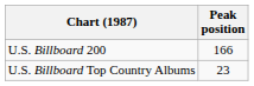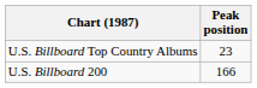 <table class="wikitable">
 <tr>
 <th>Chart (1987)</th>
 <th>Peak<br>position</th>
 </tr>
 <tr>
+<td>U.S. <em>Billboard</em> Top Country Albums</td>
+<td align="center">23</td>
+</tr>
+<tr>
 <td>U.S. <em>Billboard</em> 200</td>
 <td align="center">166</td>
 </tr>
-<tr>
-<td>U.S. <em>Billboard</em> Top Country Albums</td>
-<td align="center">23</td>
-</tr>
 </table>
